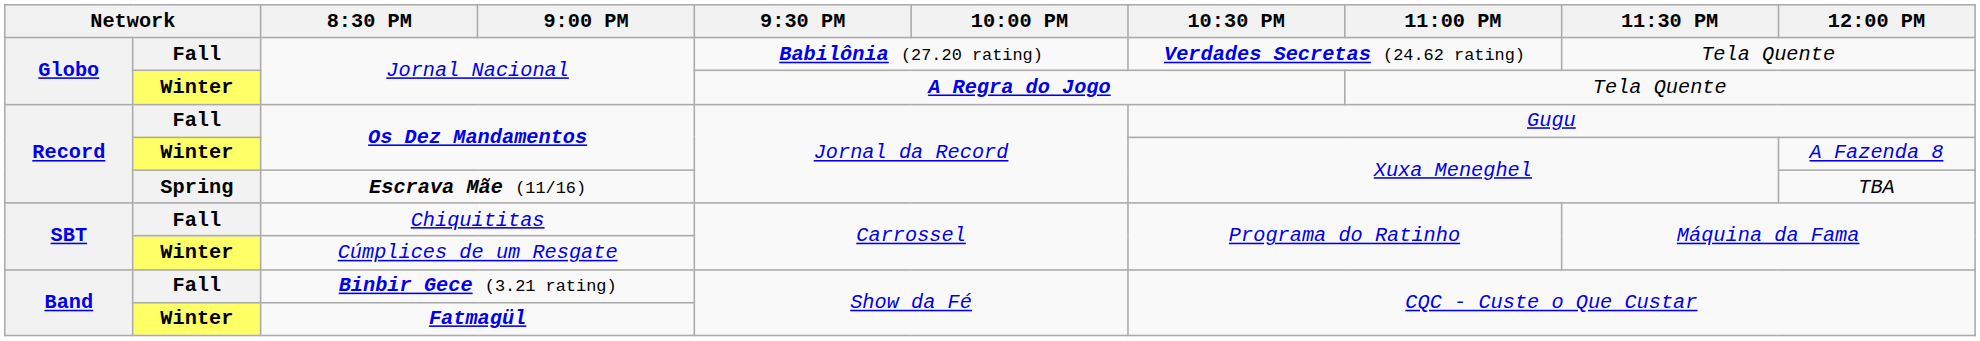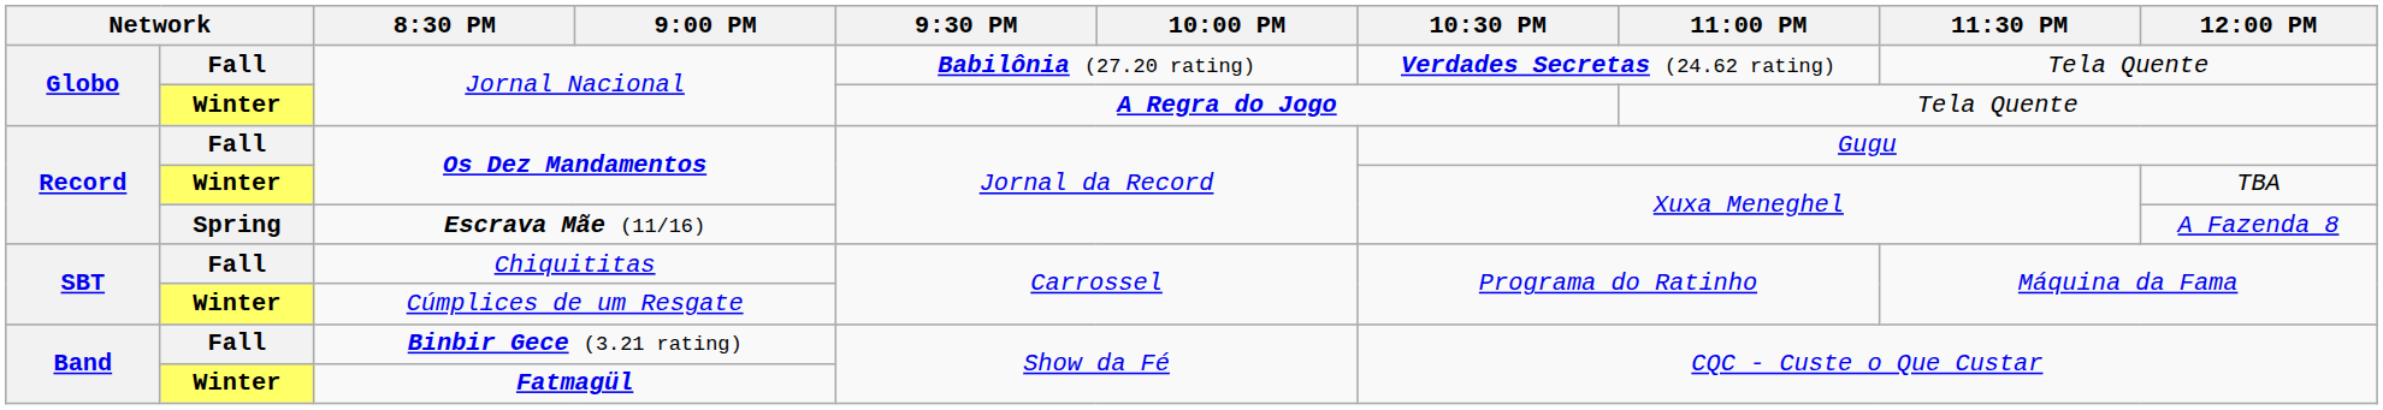 <table class="wikitable" style="width:100%;margin-right:0;text-align:center">
 <tr>
 <th colspan="2" style="width:13%;">Network</th>
 <th style="width:11%;">8:30 PM</th>
 <th style="width:11%;">9:00 PM</th>
 <th style="width:11%;">9:30 PM</th>
 <th style="width:11%;">10:00 PM</th>
 <th style="width:11%;">10:30 PM</th>
 <th style="width:11%;">11:00 PM</th>
 <th style="width:11%;">11:30 PM</th>
 <th style="width:11%;">12:00 PM</th>
 </tr>
 <tr>
 <th rowspan=2><a href='#'>Globo</a></th>
 <th>Fall</th>
 <td rowspan=2 colspan=2><em><a href='#'>Jornal Nacional</a></em></td>
 <td colspan=2><strong><em><a href='#'>Babilônia</a></em></strong> <small>(27.20 rating)</small></td>
 <td colspan=2><strong><em><a href='#'>Verdades Secretas</a></em></strong> <small>(24.62 rating)</small></td>
 <td colspan=2><em>Tela Quente</em></td>
 </tr>
 <tr>
 <th style="background:#FFFF66;">Winter</th>
 <td colspan=3><strong><em><a href='#'>A Regra do Jogo</a></em></strong></td>
 <td colspan=3><em>Tela Quente</em></td>
 </tr>
 <tr>
 <th rowspan=3><a href='#'>Record</a></th>
 <th>Fall</th>
 <td rowspan=2 colspan=2><strong><em><a href='#'>Os Dez Mandamentos</a></em></strong></td>
 <td rowspan=3 colspan=2><em><a href='#'>Jornal da Record</a></em></td>
 <td colspan=4><em><a href='#'>Gugu</a></em></td>
 </tr>
 <tr>
 <th style="background:#FFFF66;">Winter</th>
 <td colspan=3 rowspan=2><em><a href='#'>Xuxa Meneghel</a></em></td>
-<td colspan=1><em><a href='#'>A Fazenda 8</a></em></td>
+<td colspan=1><em>TBA</em></td>
 </tr>
 <tr>
 <th>Spring</th>
 <td colspan=2><strong><em>Escrava Mãe</em></strong> <small>(11/16)</small></td>
-<td colspan=1><em>TBA</em></td>
+<td colspan=1><em><a href='#'>A Fazenda 8</a></em></td>
 </tr>
 <tr>
 <th rowspan=2><a href='#'>SBT</a></th>
 <th>Fall</th>
 <td colspan=2><em><a href='#'>Chiquititas</a></em></td>
 <td colspan=2 rowspan=2><em><a href='#'>Carrossel</a></em></td>
 <td colspan=2 rowspan=2><em><a href='#'>Programa do Ratinho</a></em></td>
 <td colspan=2 rowspan=2><em><a href='#'>Máquina da Fama</a></em></td>
 </tr>
 <tr>
 <th style="background:#FFFF66;">Winter</th>
 <td colspan=2><em><a href='#'>Cúmplices de um Resgate</a></em></td>
 </tr>
 <tr>
 <th rowspan=2><a href='#'>Band</a></th>
 <th>Fall</th>
 <td colspan=2><strong><em><a href='#'>Binbir Gece</a></em></strong> <small>(3.21 rating)</small></td>
 <td colspan=2 rowspan=2><em><a href='#'>Show da Fé</a></em></td>
 <td colspan=4 rowspan=2><em><a href='#'>CQC - Custe o Que Custar</a></em></td>
 </tr>
 <tr>
 <th style="background:#FFFF66;">Winter</th>
 <td colspan=2><strong><em><a href='#'>Fatmagül</a></em></strong></td>
 </tr>
 </table>
